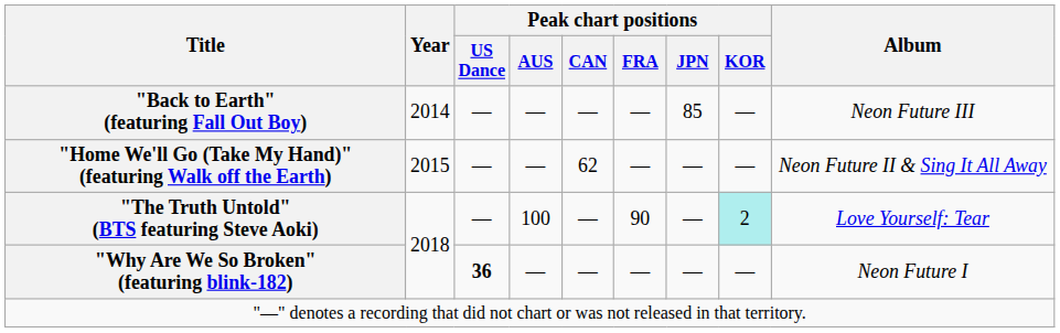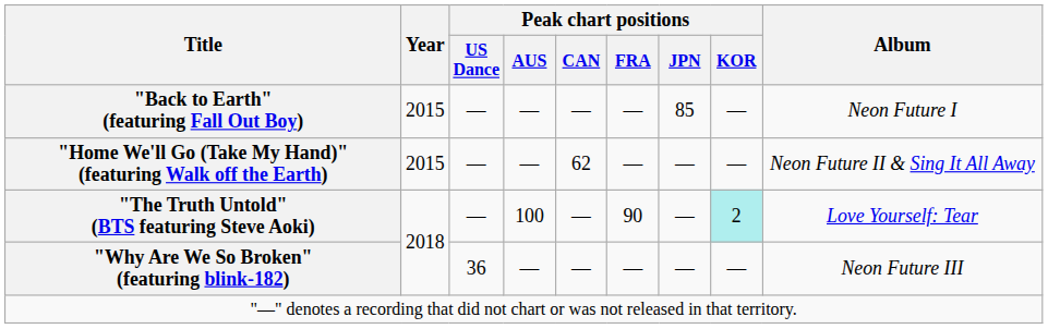 <table class="wikitable plainrowheaders" style="text-align:center;" border="1">
 <tr>
 <th scope="col" rowspan="2" style="width:20em;">Title</th>
 <th scope="col" rowspan="2" style="width:2em;">Year</th>
 <th scope="col" colspan="6">Peak chart positions</th>
 <th scope="col" rowspan="2" style="width:14em;">Album</th>
 </tr>
 <tr>
 <th scope="col" style="width:2.5em;font-size:90%;"><a href='#'>US<br>Dance</a><br></th>
 <th scope="col" style="width:2.5em;font-size:90%;"><a href='#'>AUS</a><br></th>
 <th scope="col" style="width:2.5em;font-size:90%;"><a href='#'>CAN</a><br></th>
 <th scope="col" style="width:2.5em;font-size:90%;"><a href='#'>FRA</a><br></th>
 <th scope="col" style="width:2.5em;font-size:90%;"><a href='#'>JPN</a><br></th>
 <th scope="col" style="width:2.5em;font-size:90%;"><a href='#'>KOR</a><br></th>
 </tr>
 <tr>
 <th scope="row">"Back to Earth"<br><span>(featuring <a href='#'>Fall Out Boy</a>)</span></th>
-<td>2014</td>
+<td>2015</td>
 <td>—</td>
 <td>—</td>
 <td>—</td>
 <td>—</td>
 <td>85</td>
 <td>—</td>
-<td><em>Neon Future III</em></td>
+<td><em>Neon Future I</em></td>
 </tr>
 <tr>
 <th scope="row">"Home We'll Go (Take My Hand)"<br><span>(featuring <a href='#'>Walk off the Earth</a>)</span></th>
 <td>2015</td>
 <td>—</td>
 <td>—</td>
 <td>62</td>
 <td>—</td>
 <td>—</td>
 <td>—</td>
 <td><em>Neon Future II & <a href='#'>Sing It All Away</a></em></td>
 </tr>
 <tr>
 <th scope="row">"The Truth Untold"<br><span>(<a href='#'>BTS</a> featuring Steve Aoki)</span></th>
 <td rowspan="2">2018</td>
 <td>—</td>
 <td>100</td>
 <td>—</td>
 <td>90</td>
 <td>—</td>
 <td style="background: paleturquoise;">2</td>
 <td><em><a href='#'>Love Yourself: Tear</a></em></td>
 </tr>
 <tr>
 <th scope="row">"Why Are We So Broken"<br><span>(featuring <a href='#'>blink-182</a>)</span></th>
-<td><strong>36</strong></td>
+<td>36</td>
 <td>—</td>
 <td>—</td>
 <td>—</td>
 <td>—</td>
 <td>—</td>
-<td><em>Neon Future I</em></td>
+<td><em>Neon Future III</em></td>
 </tr>
 <tr>
 <td colspan="9" style="font-size:90%">"—" denotes a recording that did not chart or was not released in that territory.</td>
 </tr>
 </table>
